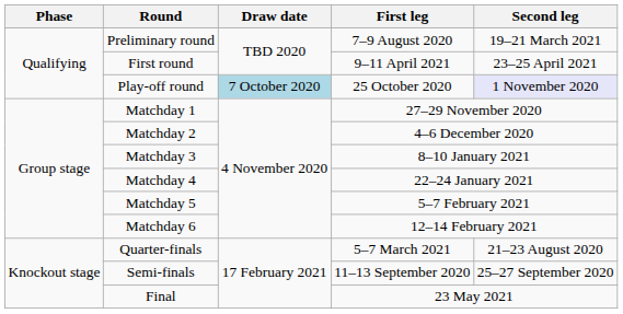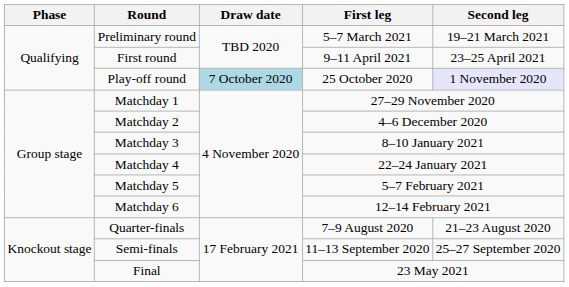 <table class="wikitable mw-collapsible mw-collapsed" style="text-align:center">
 <tr>
 <th>Phase</th>
 <th>Round</th>
 <th>Draw date</th>
 <th>First leg</th>
 <th>Second leg</th>
 </tr>
 <tr>
 <td rowspan=3>Qualifying</td>
 <td>Preliminary round</td>
 <td rowspan=2>TBD 2020</td>
-<td>7–9 August 2020</td>
+<td>5–7 March 2021</td>
 <td>19–21 March 2021</td>
 </tr>
 <tr>
 <td>First round</td>
 <td>9–11 April 2021</td>
 <td>23–25 April 2021</td>
 </tr>
 <tr>
 <td>Play-off round</td>
 <td style="background: lightblue;">7 October 2020</td>
 <td>25 October 2020</td>
 <td style="background: lavender;">1 November 2020</td>
 </tr>
 <tr>
 <td rowspan=6>Group stage</td>
 <td>Matchday 1</td>
 <td rowspan=6>4 November 2020</td>
 <td colspan=2>27–29 November 2020</td>
 </tr>
 <tr>
 <td>Matchday 2</td>
 <td colspan=2>4–6 December 2020</td>
 </tr>
 <tr>
 <td>Matchday 3</td>
 <td colspan=2>8–10 January 2021</td>
 </tr>
 <tr>
 <td>Matchday 4</td>
 <td colspan=2>22–24 January 2021</td>
 </tr>
 <tr>
 <td>Matchday 5</td>
 <td colspan=2>5–7 February 2021</td>
 </tr>
 <tr>
 <td>Matchday 6</td>
 <td colspan=2>12–14 February 2021</td>
 </tr>
 <tr>
 <td rowspan=3>Knockout stage</td>
 <td>Quarter-finals</td>
 <td rowspan=3>17 February 2021</td>
-<td>5–7 March 2021</td>
+<td>7–9 August 2020</td>
 <td>21–23 August 2020</td>
 </tr>
 <tr>
 <td>Semi-finals</td>
 <td>11–13 September 2020</td>
 <td>25–27 September 2020</td>
 </tr>
 <tr>
 <td>Final</td>
 <td colspan=2>23 May 2021</td>
 </tr>
 </table>
